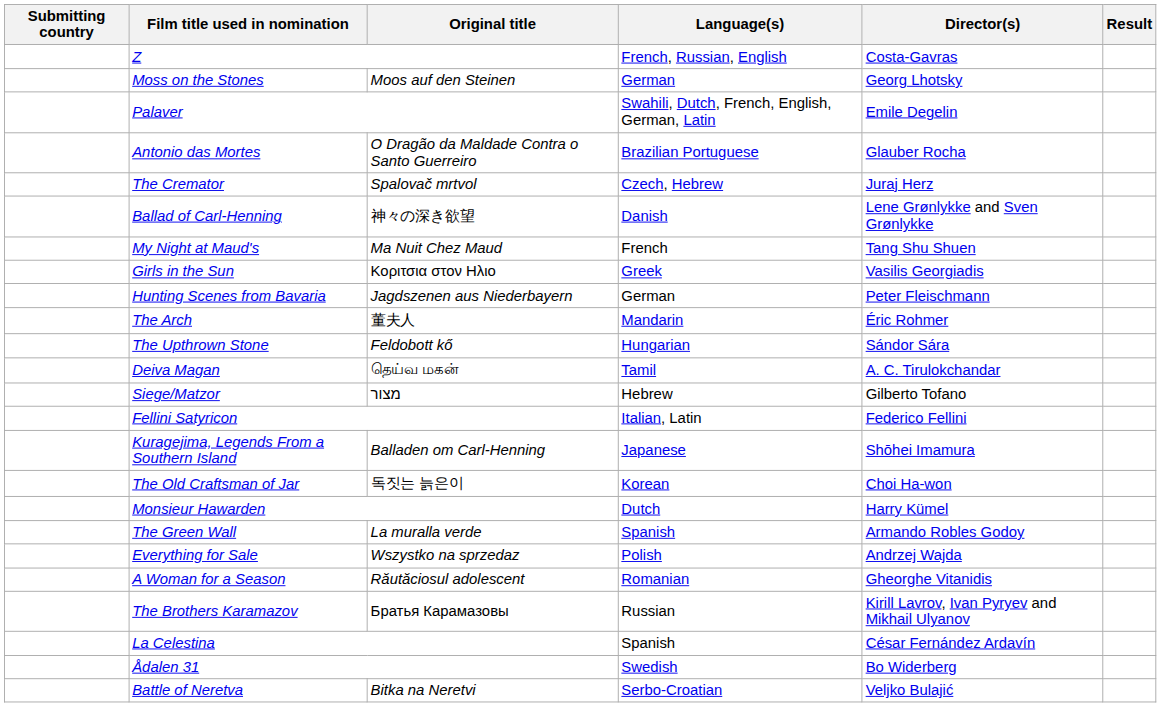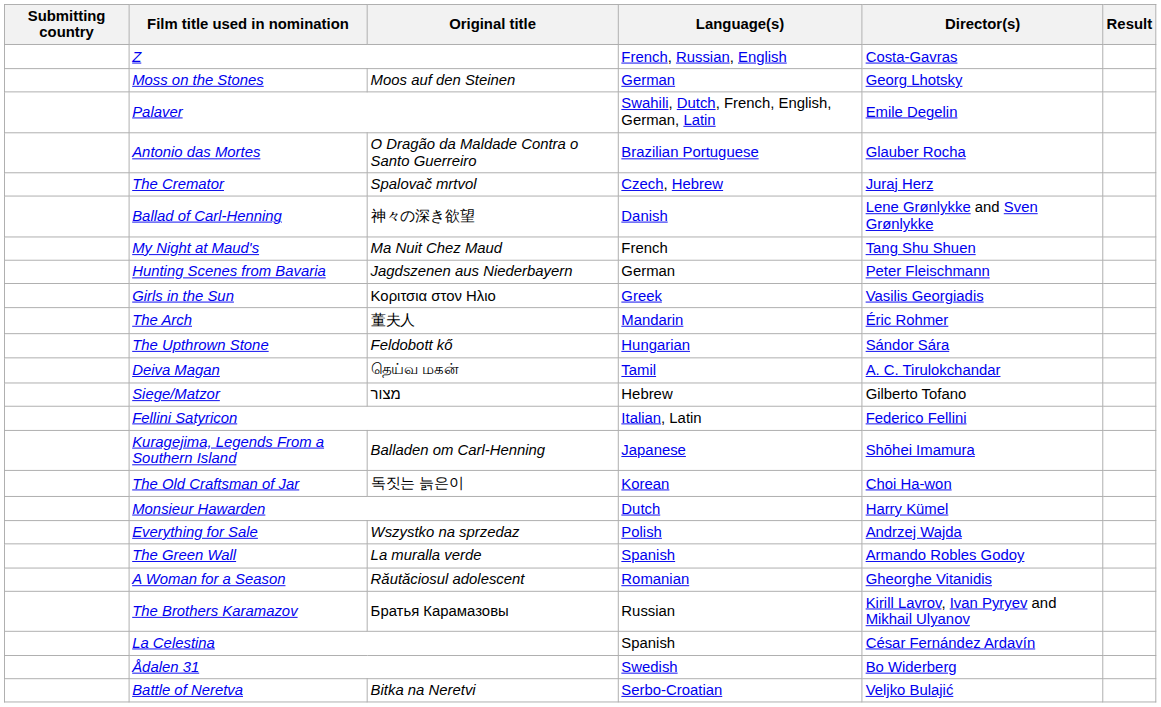 <table class="wikitable sortable" width="98%" style="background:#ffffff;">
 <tr>
 <th>Submitting country</th>
 <th>Film title used in nomination</th>
 <th>Original title</th>
 <th>Language(s)</th>
 <th>Director(s)</th>
 <th>Result</th>
 </tr>
 <tr>
 <td></td>
 <td colspan="2"><em><a href='#'>Z</a></em></td>
 <td><a href='#'>French</a>, <a href='#'>Russian</a>, <a href='#'>English</a></td>
 <td><a href='#'>Costa-Gavras</a></td>
 <td></td>
 </tr>
 <tr>
 <td></td>
 <td><em><a href='#'>Moss on the Stones</a></em></td>
 <td><em>Moos auf den Steinen</em></td>
 <td><a href='#'>German</a></td>
 <td><a href='#'>Georg Lhotsky</a></td>
 <td></td>
 </tr>
 <tr>
 <td></td>
 <td colspan="2"><em><a href='#'>Palaver</a></em></td>
 <td><a href='#'>Swahili</a>, <a href='#'>Dutch</a>, French, English, German, <a href='#'>Latin</a></td>
 <td><a href='#'>Emile Degelin</a></td>
 <td></td>
 </tr>
 <tr>
 <td></td>
 <td><em><a href='#'>Antonio das Mortes</a></em></td>
 <td><em>O Dragão da Maldade Contra o Santo Guerreiro</em></td>
 <td><a href='#'>Brazilian Portuguese</a></td>
 <td><a href='#'>Glauber Rocha</a></td>
 <td></td>
 </tr>
 <tr>
 <td></td>
 <td><em><a href='#'>The Cremator</a></em></td>
 <td><em>Spalovač mrtvol</em></td>
 <td><a href='#'>Czech</a>, <a href='#'>Hebrew</a></td>
 <td><a href='#'>Juraj Herz</a></td>
 <td></td>
 </tr>
 <tr>
 <td></td>
 <td><em><a href='#'>Ballad of Carl-Henning</a></em></td>
 <td>神々の深き欲望</td>
 <td><a href='#'>Danish</a></td>
 <td><a href='#'>Lene Grønlykke</a> and <a href='#'>Sven Grønlykke</a></td>
 <td></td>
 </tr>
 <tr>
 <td></td>
 <td><em><a href='#'>My Night at Maud's</a></em></td>
 <td><em>Ma Nuit Chez Maud</em></td>
 <td>French</td>
 <td><a href='#'>Tang Shu Shuen</a></td>
 <td></td>
 </tr>
 <tr>
 <td></td>
+<td><em><a href='#'>Hunting Scenes from Bavaria</a></em></td>
+<td><em>Jagdszenen aus Niederbayern</em></td>
+<td>German</td>
+<td><a href='#'>Peter Fleischmann</a></td>
+<td></td>
+</tr>
+<tr>
+<td></td>
 <td><em><a href='#'>Girls in the Sun</a></em></td>
 <td>Κοριτσια στον Ηλιο</td>
 <td><a href='#'>Greek</a></td>
 <td><a href='#'>Vasilis Georgiadis</a></td>
-<td></td>
-</tr>
-<tr>
-<td></td>
-<td><em><a href='#'>Hunting Scenes from Bavaria</a></em></td>
-<td><em>Jagdszenen aus Niederbayern</em></td>
-<td>German</td>
-<td><a href='#'>Peter Fleischmann</a></td>
 <td></td>
 </tr>
 <tr>
 <td></td>
 <td><em><a href='#'>The Arch</a></em></td>
 <td>董夫人</td>
 <td><a href='#'>Mandarin</a></td>
 <td><a href='#'>Éric Rohmer</a></td>
 <td></td>
 </tr>
 <tr>
 <td></td>
 <td><em><a href='#'>The Upthrown Stone</a></em></td>
 <td><em>Feldobott kő</em></td>
 <td><a href='#'>Hungarian</a></td>
 <td><a href='#'>Sándor Sára</a></td>
 <td></td>
 </tr>
 <tr>
 <td></td>
 <td><em><a href='#'>Deiva Magan</a></em></td>
 <td>தெய்வ மகன்</td>
 <td><a href='#'>Tamil</a></td>
 <td><a href='#'>A. C. Tirulokchandar</a></td>
 <td></td>
 </tr>
 <tr>
 <td></td>
 <td><em><a href='#'>Siege/Matzor</a></em></td>
 <td>מצור</td>
 <td>Hebrew</td>
 <td>Gilberto Tofano</td>
 <td></td>
 </tr>
 <tr>
 <td></td>
 <td colspan="2"><em><a href='#'>Fellini Satyricon</a></em></td>
 <td><a href='#'>Italian</a>, Latin</td>
 <td><a href='#'>Federico Fellini</a></td>
 <td></td>
 </tr>
 <tr>
 <td></td>
 <td><em><a href='#'>Kuragejima, Legends From a Southern Island</a></em></td>
 <td><em>Balladen om Carl-Henning</em></td>
 <td><a href='#'>Japanese</a></td>
 <td><a href='#'>Shōhei Imamura</a></td>
 <td></td>
 </tr>
 <tr>
 <td></td>
 <td><em><a href='#'>The Old Craftsman of Jar</a></em></td>
 <td>독짓는 늙은이</td>
 <td><a href='#'>Korean</a></td>
 <td><a href='#'>Choi Ha-won</a></td>
 <td></td>
 </tr>
 <tr>
 <td></td>
 <td colspan="2"><em><a href='#'>Monsieur Hawarden</a></em></td>
 <td><a href='#'>Dutch</a></td>
 <td><a href='#'>Harry Kümel</a></td>
 <td></td>
 </tr>
 <tr>
 <td></td>
+<td><em><a href='#'>Everything for Sale</a></em></td>
+<td><em>Wszystko na sprzedaz</em></td>
+<td><a href='#'>Polish</a></td>
+<td><a href='#'>Andrzej Wajda</a></td>
+<td></td>
+</tr>
+<tr>
+<td></td>
 <td><em><a href='#'>The Green Wall</a></em></td>
 <td><em>La muralla verde</em></td>
 <td><a href='#'>Spanish</a></td>
 <td><a href='#'>Armando Robles Godoy</a></td>
-<td></td>
-</tr>
-<tr>
-<td></td>
-<td><em><a href='#'>Everything for Sale</a></em></td>
-<td><em>Wszystko na sprzedaz</em></td>
-<td><a href='#'>Polish</a></td>
-<td><a href='#'>Andrzej Wajda</a></td>
 <td></td>
 </tr>
 <tr>
 <td></td>
 <td><em><a href='#'>A Woman for a Season</a></em></td>
 <td><em>Răutăciosul adolescent</em></td>
 <td><a href='#'>Romanian</a></td>
 <td><a href='#'>Gheorghe Vitanidis</a></td>
 <td></td>
 </tr>
 <tr>
 <td></td>
 <td><em><a href='#'>The Brothers Karamazov</a></em></td>
 <td>Братья Карамазовы</td>
 <td>Russian</td>
 <td><a href='#'>Kirill Lavrov</a>, <a href='#'>Ivan Pyryev</a> and <a href='#'>Mikhail Ulyanov</a></td>
 <td></td>
 </tr>
 <tr>
 <td></td>
 <td colspan="2"><em><a href='#'>La Celestina</a></em></td>
 <td>Spanish</td>
 <td><a href='#'>César Fernández Ardavín</a></td>
 <td></td>
 </tr>
 <tr>
 <td></td>
 <td colspan="2"><em><a href='#'>Ådalen 31</a></em></td>
 <td><a href='#'>Swedish</a></td>
 <td><a href='#'>Bo Widerberg</a></td>
 <td></td>
 </tr>
 <tr>
 <td></td>
 <td><em><a href='#'>Battle of Neretva</a></em></td>
 <td><em>Bitka na Neretvi</em></td>
 <td><a href='#'>Serbo-Croatian</a></td>
 <td><a href='#'>Veljko Bulajić</a></td>
 <td></td>
 </tr>
 </table>
